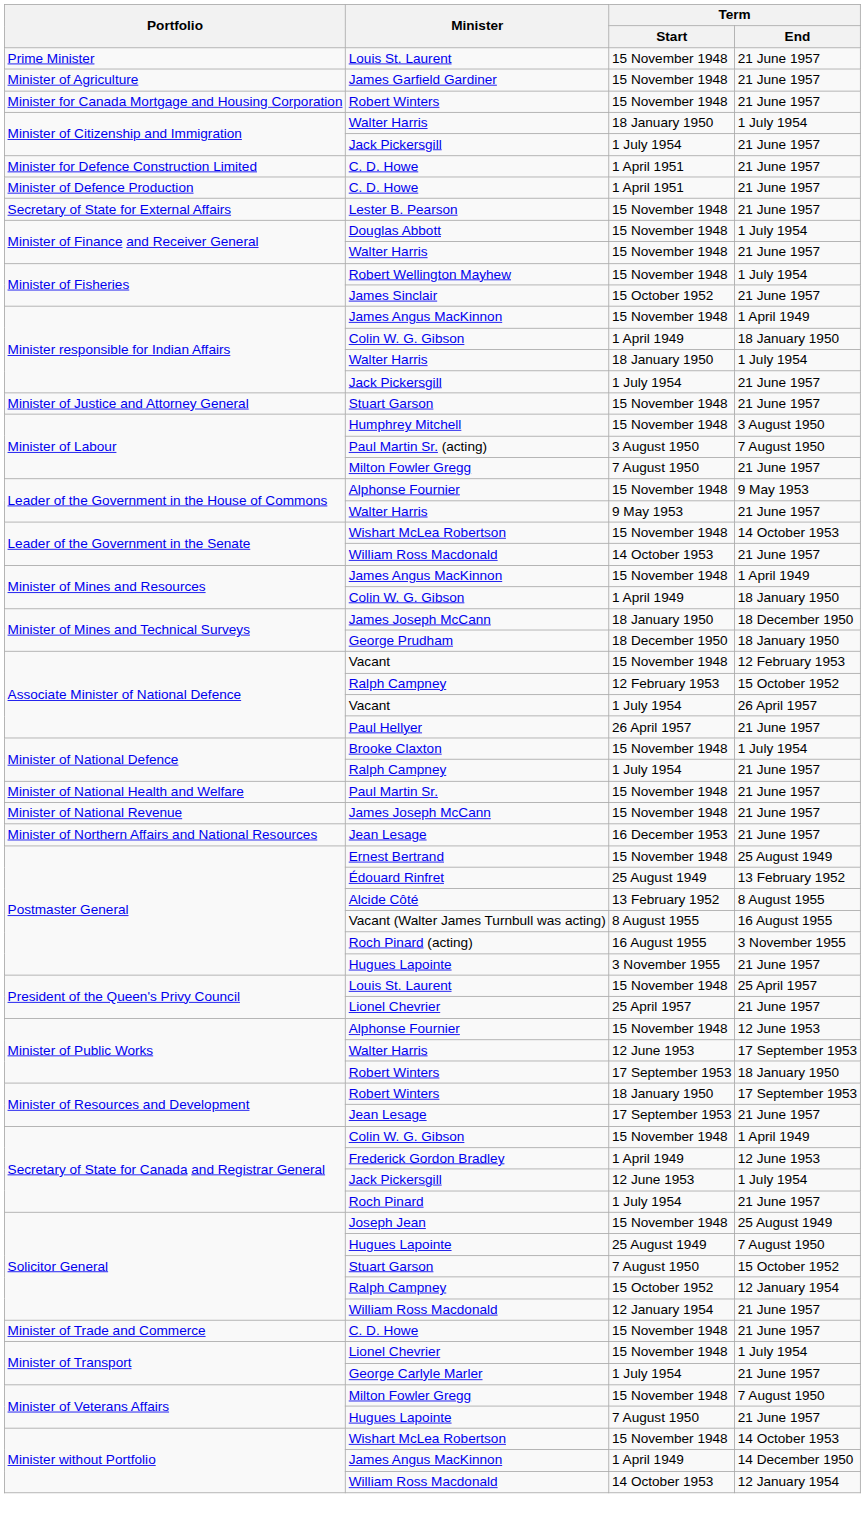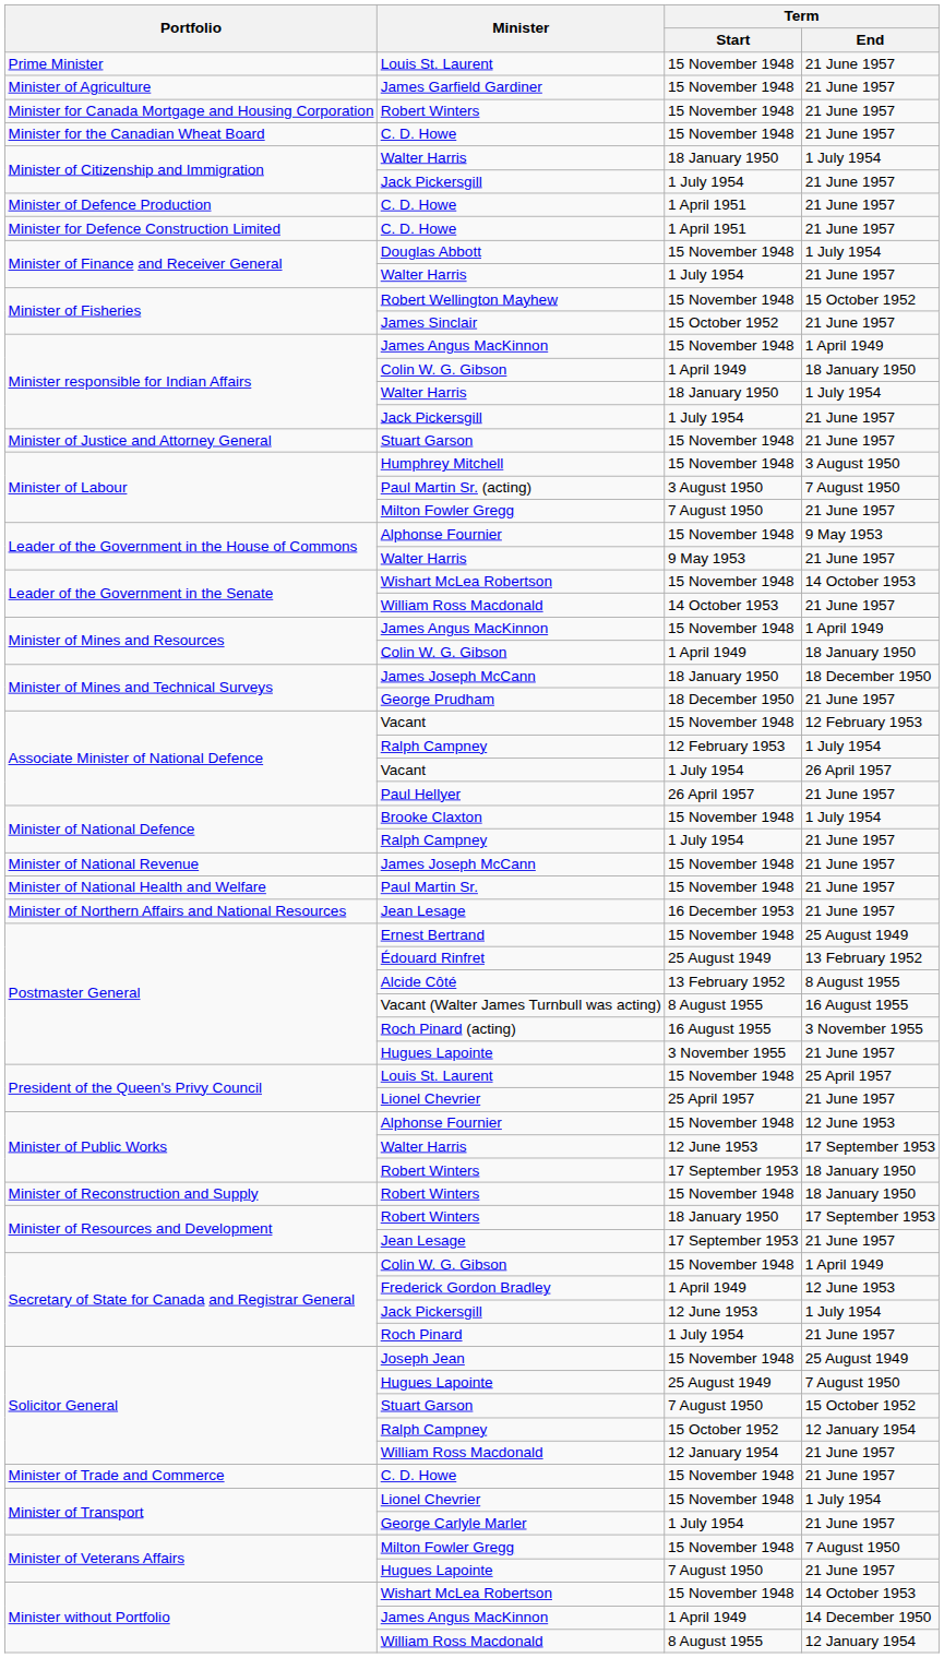 <table class="wikitable">
 <tr>
 <th rowspan="2">Portfolio</th>
 <th rowspan="2">Minister</th>
 <th colspan="2">Term</th>
 </tr>
 <tr>
 <th>Start</th>
 <th>End</th>
 </tr>
 <tr>
 <td><a href='#'>Prime Minister</a></td>
 <td><a href='#'>Louis St. Laurent</a></td>
 <td>15 November 1948</td>
 <td>21 June 1957</td>
 </tr>
 <tr>
 <td><a href='#'>Minister of Agriculture</a></td>
 <td><a href='#'>James Garfield Gardiner</a></td>
 <td>15 November 1948</td>
 <td>21 June 1957</td>
 </tr>
 <tr>
 <td><a href='#'>Minister for Canada Mortgage and Housing Corporation</a></td>
 <td><a href='#'>Robert Winters</a></td>
 <td>15 November 1948</td>
 <td>21 June 1957</td>
 </tr>
 <tr>
+<td><a href='#'>Minister for the Canadian Wheat Board</a></td>
+<td><a href='#'>C. D. Howe</a></td>
+<td>15 November 1948</td>
+<td>21 June 1957</td>
+</tr>
+<tr>
 <td rowspan="2"><a href='#'>Minister of Citizenship and Immigration</a></td>
 <td><a href='#'>Walter Harris</a></td>
 <td>18 January 1950</td>
 <td>1 July 1954</td>
 </tr>
 <tr>
 <td><a href='#'>Jack Pickersgill</a></td>
 <td>1 July 1954</td>
 <td>21 June 1957</td>
 </tr>
 <tr>
-<td><a href='#'>Minister for Defence Construction Limited</a></td>
-<td><a href='#'>C. D. Howe</a></td>
-<td>1 April 1951</td>
-<td>21 June 1957</td>
-</tr>
-<tr>
 <td><a href='#'>Minister of Defence Production</a></td>
 <td><a href='#'>C. D. Howe</a></td>
 <td>1 April 1951</td>
 <td>21 June 1957</td>
 </tr>
 <tr>
-<td><a href='#'>Secretary of State for External Affairs</a></td>
-<td><a href='#'>Lester B. Pearson</a></td>
-<td>15 November 1948</td>
+<td><a href='#'>Minister for Defence Construction Limited</a></td>
+<td><a href='#'>C. D. Howe</a></td>
+<td>1 April 1951</td>
 <td>21 June 1957</td>
 </tr>
 <tr>
 <td rowspan="2"><a href='#'>Minister of Finance</a> <a href='#'>and Receiver General</a></td>
 <td><a href='#'>Douglas Abbott</a></td>
 <td>15 November 1948</td>
 <td>1 July 1954</td>
 </tr>
 <tr>
 <td><a href='#'>Walter Harris</a></td>
-<td>15 November 1948</td>
+<td>1 July 1954</td>
 <td>21 June 1957</td>
 </tr>
 <tr>
 <td rowspan="2"><a href='#'>Minister of Fisheries</a></td>
 <td><a href='#'>Robert Wellington Mayhew</a></td>
 <td>15 November 1948</td>
-<td>1 July 1954</td>
+<td>15 October 1952</td>
 </tr>
 <tr>
 <td><a href='#'>James Sinclair</a></td>
 <td>15 October 1952</td>
 <td>21 June 1957</td>
 </tr>
 <tr>
 <td rowspan="4"><a href='#'>Minister responsible for Indian Affairs</a></td>
 <td><a href='#'>James Angus MacKinnon</a></td>
 <td>15 November 1948</td>
 <td>1 April 1949</td>
 </tr>
 <tr>
 <td><a href='#'>Colin W. G. Gibson</a></td>
 <td>1 April 1949</td>
 <td>18 January 1950</td>
 </tr>
 <tr>
 <td><a href='#'>Walter Harris</a></td>
 <td>18 January 1950</td>
 <td>1 July 1954</td>
 </tr>
 <tr>
 <td><a href='#'>Jack Pickersgill</a></td>
 <td>1 July 1954</td>
 <td>21 June 1957</td>
 </tr>
 <tr>
 <td><a href='#'>Minister of Justice and Attorney General</a></td>
 <td><a href='#'>Stuart Garson</a></td>
 <td>15 November 1948</td>
 <td>21 June 1957</td>
 </tr>
 <tr>
 <td rowspan="3"><a href='#'>Minister of Labour</a></td>
 <td><a href='#'>Humphrey Mitchell</a></td>
 <td>15 November 1948</td>
 <td>3 August 1950</td>
 </tr>
 <tr>
 <td><a href='#'>Paul Martin Sr.</a> (acting)</td>
 <td>3 August 1950</td>
 <td>7 August 1950</td>
 </tr>
 <tr>
 <td><a href='#'>Milton Fowler Gregg</a></td>
 <td>7 August 1950</td>
 <td>21 June 1957</td>
 </tr>
 <tr>
 <td rowspan="2"><a href='#'>Leader of the Government in the House of Commons</a></td>
 <td><a href='#'>Alphonse Fournier</a></td>
 <td>15 November 1948</td>
 <td>9 May 1953</td>
 </tr>
 <tr>
 <td><a href='#'>Walter Harris</a></td>
 <td>9 May 1953</td>
 <td>21 June 1957</td>
 </tr>
 <tr>
 <td rowspan="2"><a href='#'>Leader of the Government in the Senate</a></td>
 <td><a href='#'>Wishart McLea Robertson</a></td>
 <td>15 November 1948</td>
 <td>14 October 1953</td>
 </tr>
 <tr>
 <td><a href='#'>William Ross Macdonald</a></td>
 <td>14 October 1953</td>
 <td>21 June 1957</td>
 </tr>
 <tr>
 <td rowspan="2"><a href='#'>Minister of Mines and Resources</a></td>
 <td><a href='#'>James Angus MacKinnon</a></td>
 <td>15 November 1948</td>
 <td>1 April 1949</td>
 </tr>
 <tr>
 <td><a href='#'>Colin W. G. Gibson</a></td>
 <td>1 April 1949</td>
 <td>18 January 1950</td>
 </tr>
 <tr>
 <td rowspan="2"><a href='#'>Minister of Mines and Technical Surveys</a></td>
 <td><a href='#'>James Joseph McCann</a></td>
 <td>18 January 1950</td>
 <td>18 December 1950</td>
 </tr>
 <tr>
 <td><a href='#'>George Prudham</a></td>
 <td>18 December 1950</td>
-<td>18 January 1950</td>
+<td>21 June 1957</td>
 </tr>
 <tr>
 <td rowspan="4"><a href='#'>Associate Minister of National Defence</a></td>
 <td>Vacant</td>
 <td>15 November 1948</td>
 <td>12 February 1953</td>
 </tr>
 <tr>
 <td><a href='#'>Ralph Campney</a></td>
 <td>12 February 1953</td>
-<td>15 October 1952</td>
+<td>1 July 1954</td>
 </tr>
 <tr>
 <td>Vacant</td>
 <td>1 July 1954</td>
 <td>26 April 1957</td>
 </tr>
 <tr>
 <td><a href='#'>Paul Hellyer</a></td>
 <td>26 April 1957</td>
 <td>21 June 1957</td>
 </tr>
 <tr>
 <td rowspan="2"><a href='#'>Minister of National Defence</a></td>
 <td><a href='#'>Brooke Claxton</a></td>
 <td>15 November 1948</td>
 <td>1 July 1954</td>
 </tr>
 <tr>
 <td><a href='#'>Ralph Campney</a></td>
 <td>1 July 1954</td>
 <td>21 June 1957</td>
 </tr>
 <tr>
-<td><a href='#'>Minister of National Health and Welfare</a></td>
-<td><a href='#'>Paul Martin Sr.</a></td>
+<td><a href='#'>Minister of National Revenue</a></td>
+<td><a href='#'>James Joseph McCann</a></td>
 <td>15 November 1948</td>
 <td>21 June 1957</td>
 </tr>
 <tr>
-<td><a href='#'>Minister of National Revenue</a></td>
-<td><a href='#'>James Joseph McCann</a></td>
+<td><a href='#'>Minister of National Health and Welfare</a></td>
+<td><a href='#'>Paul Martin Sr.</a></td>
 <td>15 November 1948</td>
 <td>21 June 1957</td>
 </tr>
 <tr>
 <td><a href='#'>Minister of Northern Affairs and National Resources</a></td>
 <td><a href='#'>Jean Lesage</a></td>
 <td>16 December 1953</td>
 <td>21 June 1957</td>
 </tr>
 <tr>
 <td rowspan="6"><a href='#'>Postmaster General</a></td>
 <td><a href='#'>Ernest Bertrand</a></td>
 <td>15 November 1948</td>
 <td>25 August 1949</td>
 </tr>
 <tr>
 <td><a href='#'>Édouard Rinfret</a></td>
 <td>25 August 1949</td>
 <td>13 February 1952</td>
 </tr>
 <tr>
 <td><a href='#'>Alcide Côté</a></td>
 <td>13 February 1952</td>
 <td>8 August 1955</td>
 </tr>
 <tr>
 <td>Vacant (Walter James Turnbull was acting)</td>
 <td>8 August 1955</td>
 <td>16 August 1955</td>
 </tr>
 <tr>
 <td><a href='#'>Roch Pinard</a> (acting)</td>
 <td>16 August 1955</td>
 <td>3 November 1955</td>
 </tr>
 <tr>
 <td><a href='#'>Hugues Lapointe</a></td>
 <td>3 November 1955</td>
 <td>21 June 1957</td>
 </tr>
 <tr>
 <td rowspan="2"><a href='#'>President of the Queen's Privy Council</a></td>
 <td><a href='#'>Louis St. Laurent</a></td>
 <td>15 November 1948</td>
 <td>25 April 1957</td>
 </tr>
 <tr>
 <td><a href='#'>Lionel Chevrier</a></td>
 <td>25 April 1957</td>
 <td>21 June 1957</td>
 </tr>
 <tr>
 <td rowspan="3"><a href='#'>Minister of Public Works</a></td>
 <td><a href='#'>Alphonse Fournier</a></td>
 <td>15 November 1948</td>
 <td>12 June 1953</td>
 </tr>
 <tr>
 <td><a href='#'>Walter Harris</a></td>
 <td>12 June 1953</td>
 <td>17 September 1953</td>
 </tr>
 <tr>
 <td><a href='#'>Robert Winters</a></td>
 <td>17 September 1953</td>
+<td>18 January 1950</td>
+</tr>
+<tr>
+<td><a href='#'>Minister of Reconstruction and Supply</a></td>
+<td><a href='#'>Robert Winters</a></td>
+<td>15 November 1948</td>
 <td>18 January 1950</td>
 </tr>
 <tr>
 <td rowspan="2"><a href='#'>Minister of Resources and Development</a></td>
 <td><a href='#'>Robert Winters</a></td>
 <td>18 January 1950</td>
 <td>17 September 1953</td>
 </tr>
 <tr>
 <td><a href='#'>Jean Lesage</a></td>
 <td>17 September 1953</td>
 <td>21 June 1957</td>
 </tr>
 <tr>
 <td rowspan="4"><a href='#'>Secretary of State for Canada</a> <a href='#'>and Registrar General</a></td>
 <td><a href='#'>Colin W. G. Gibson</a></td>
 <td>15 November 1948</td>
 <td>1 April 1949</td>
 </tr>
 <tr>
 <td><a href='#'>Frederick Gordon Bradley</a></td>
 <td>1 April 1949</td>
 <td>12 June 1953</td>
 </tr>
 <tr>
 <td><a href='#'>Jack Pickersgill</a></td>
 <td>12 June 1953</td>
 <td>1 July 1954</td>
 </tr>
 <tr>
 <td><a href='#'>Roch Pinard</a></td>
 <td>1 July 1954</td>
 <td>21 June 1957</td>
 </tr>
 <tr>
 <td rowspan="5"><a href='#'>Solicitor General</a></td>
 <td><a href='#'>Joseph Jean</a></td>
 <td>15 November 1948</td>
 <td>25 August 1949</td>
 </tr>
 <tr>
 <td><a href='#'>Hugues Lapointe</a></td>
 <td>25 August 1949</td>
 <td>7 August 1950</td>
 </tr>
 <tr>
 <td><a href='#'>Stuart Garson</a></td>
 <td>7 August 1950</td>
 <td>15 October 1952</td>
 </tr>
 <tr>
 <td><a href='#'>Ralph Campney</a></td>
 <td>15 October 1952</td>
 <td>12 January 1954</td>
 </tr>
 <tr>
 <td><a href='#'>William Ross Macdonald</a></td>
 <td>12 January 1954</td>
 <td>21 June 1957</td>
 </tr>
 <tr>
 <td><a href='#'>Minister of Trade and Commerce</a></td>
 <td><a href='#'>C. D. Howe</a></td>
 <td>15 November 1948</td>
 <td>21 June 1957</td>
 </tr>
 <tr>
 <td rowspan="2"><a href='#'>Minister of Transport</a></td>
 <td><a href='#'>Lionel Chevrier</a></td>
 <td>15 November 1948</td>
 <td>1 July 1954</td>
 </tr>
 <tr>
 <td><a href='#'>George Carlyle Marler</a></td>
 <td>1 July 1954</td>
 <td>21 June 1957</td>
 </tr>
 <tr>
 <td rowspan="2"><a href='#'>Minister of Veterans Affairs</a></td>
 <td><a href='#'>Milton Fowler Gregg</a></td>
 <td>15 November 1948</td>
 <td>7 August 1950</td>
 </tr>
 <tr>
 <td><a href='#'>Hugues Lapointe</a></td>
 <td>7 August 1950</td>
 <td>21 June 1957</td>
 </tr>
 <tr>
 <td rowspan="3"><a href='#'>Minister without Portfolio</a></td>
 <td><a href='#'>Wishart McLea Robertson</a></td>
 <td>15 November 1948</td>
 <td>14 October 1953</td>
 </tr>
 <tr>
 <td><a href='#'>James Angus MacKinnon</a></td>
 <td>1 April 1949</td>
 <td>14 December 1950</td>
 </tr>
 <tr>
 <td><a href='#'>William Ross Macdonald</a></td>
-<td>14 October 1953</td>
+<td>8 August 1955</td>
 <td>12 January 1954</td>
 </tr>
 </table>
